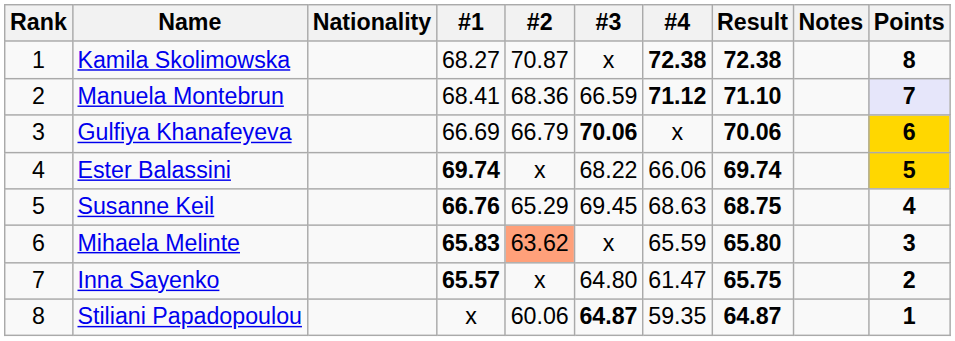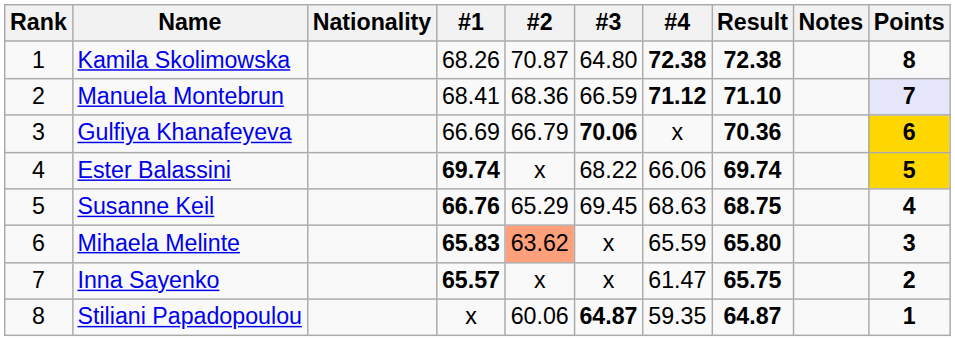 <table class="wikitable sortable" style="text-align:center">
 <tr>
 <th>Rank</th>
 <th>Name</th>
 <th>Nationality</th>
 <th>#1</th>
 <th>#2</th>
 <th>#3</th>
 <th>#4</th>
 <th>Result</th>
 <th>Notes</th>
 <th>Points</th>
 </tr>
 <tr>
 <td>1</td>
 <td align=left><a href='#'>Kamila Skolimowska</a></td>
 <td align=left></td>
-<td>68.27</td>
+<td>68.26</td>
 <td>70.87</td>
-<td>x</td>
+<td>64.80</td>
 <td><strong>72.38</strong></td>
 <td><strong>72.38</strong></td>
 <td></td>
 <td><strong>8</strong></td>
 </tr>
 <tr>
 <td>2</td>
 <td align=left><a href='#'>Manuela Montebrun</a></td>
 <td align=left></td>
 <td>68.41</td>
 <td>68.36</td>
 <td>66.59</td>
 <td><strong>71.12</strong></td>
 <td><strong>71.10</strong></td>
 <td></td>
 <td style="background: lavender;"><strong>7</strong></td>
 </tr>
 <tr>
 <td>3</td>
 <td align=left><a href='#'>Gulfiya Khanafeyeva</a></td>
 <td align=left></td>
 <td>66.69</td>
 <td>66.79</td>
 <td><strong>70.06</strong></td>
 <td>x</td>
-<td><strong>70.06</strong></td>
+<td><strong>70.36</strong></td>
 <td></td>
 <td style="background: gold;"><strong>6</strong></td>
 </tr>
 <tr>
 <td>4</td>
 <td align=left><a href='#'>Ester Balassini</a></td>
 <td align=left></td>
 <td><strong>69.74</strong></td>
 <td>x</td>
 <td>68.22</td>
 <td>66.06</td>
 <td><strong>69.74</strong></td>
 <td></td>
 <td style="background: gold;"><strong>5</strong></td>
 </tr>
 <tr>
 <td>5</td>
 <td align=left><a href='#'>Susanne Keil</a></td>
 <td align=left></td>
 <td><strong>66.76</strong></td>
 <td>65.29</td>
 <td>69.45</td>
 <td>68.63</td>
 <td><strong>68.75</strong></td>
 <td></td>
 <td><strong>4</strong></td>
 </tr>
 <tr>
 <td>6</td>
 <td align=left><a href='#'>Mihaela Melinte</a></td>
 <td align=left></td>
 <td><strong>65.83</strong></td>
 <td style="background: lightsalmon;">63.62</td>
 <td>x</td>
 <td>65.59</td>
 <td><strong>65.80</strong></td>
 <td></td>
 <td><strong>3</strong></td>
 </tr>
 <tr>
 <td>7</td>
 <td align=left><a href='#'>Inna Sayenko</a></td>
 <td align=left></td>
 <td><strong>65.57</strong></td>
 <td>x</td>
-<td>64.80</td>
+<td>x</td>
 <td>61.47</td>
 <td><strong>65.75</strong></td>
 <td></td>
 <td><strong>2</strong></td>
 </tr>
 <tr>
 <td>8</td>
 <td align=left><a href='#'>Stiliani Papadopoulou</a></td>
 <td align=left></td>
 <td>x</td>
 <td>60.06</td>
 <td><strong>64.87</strong></td>
 <td>59.35</td>
 <td><strong>64.87</strong></td>
 <td></td>
 <td><strong>1</strong></td>
 </tr>
 </table>
